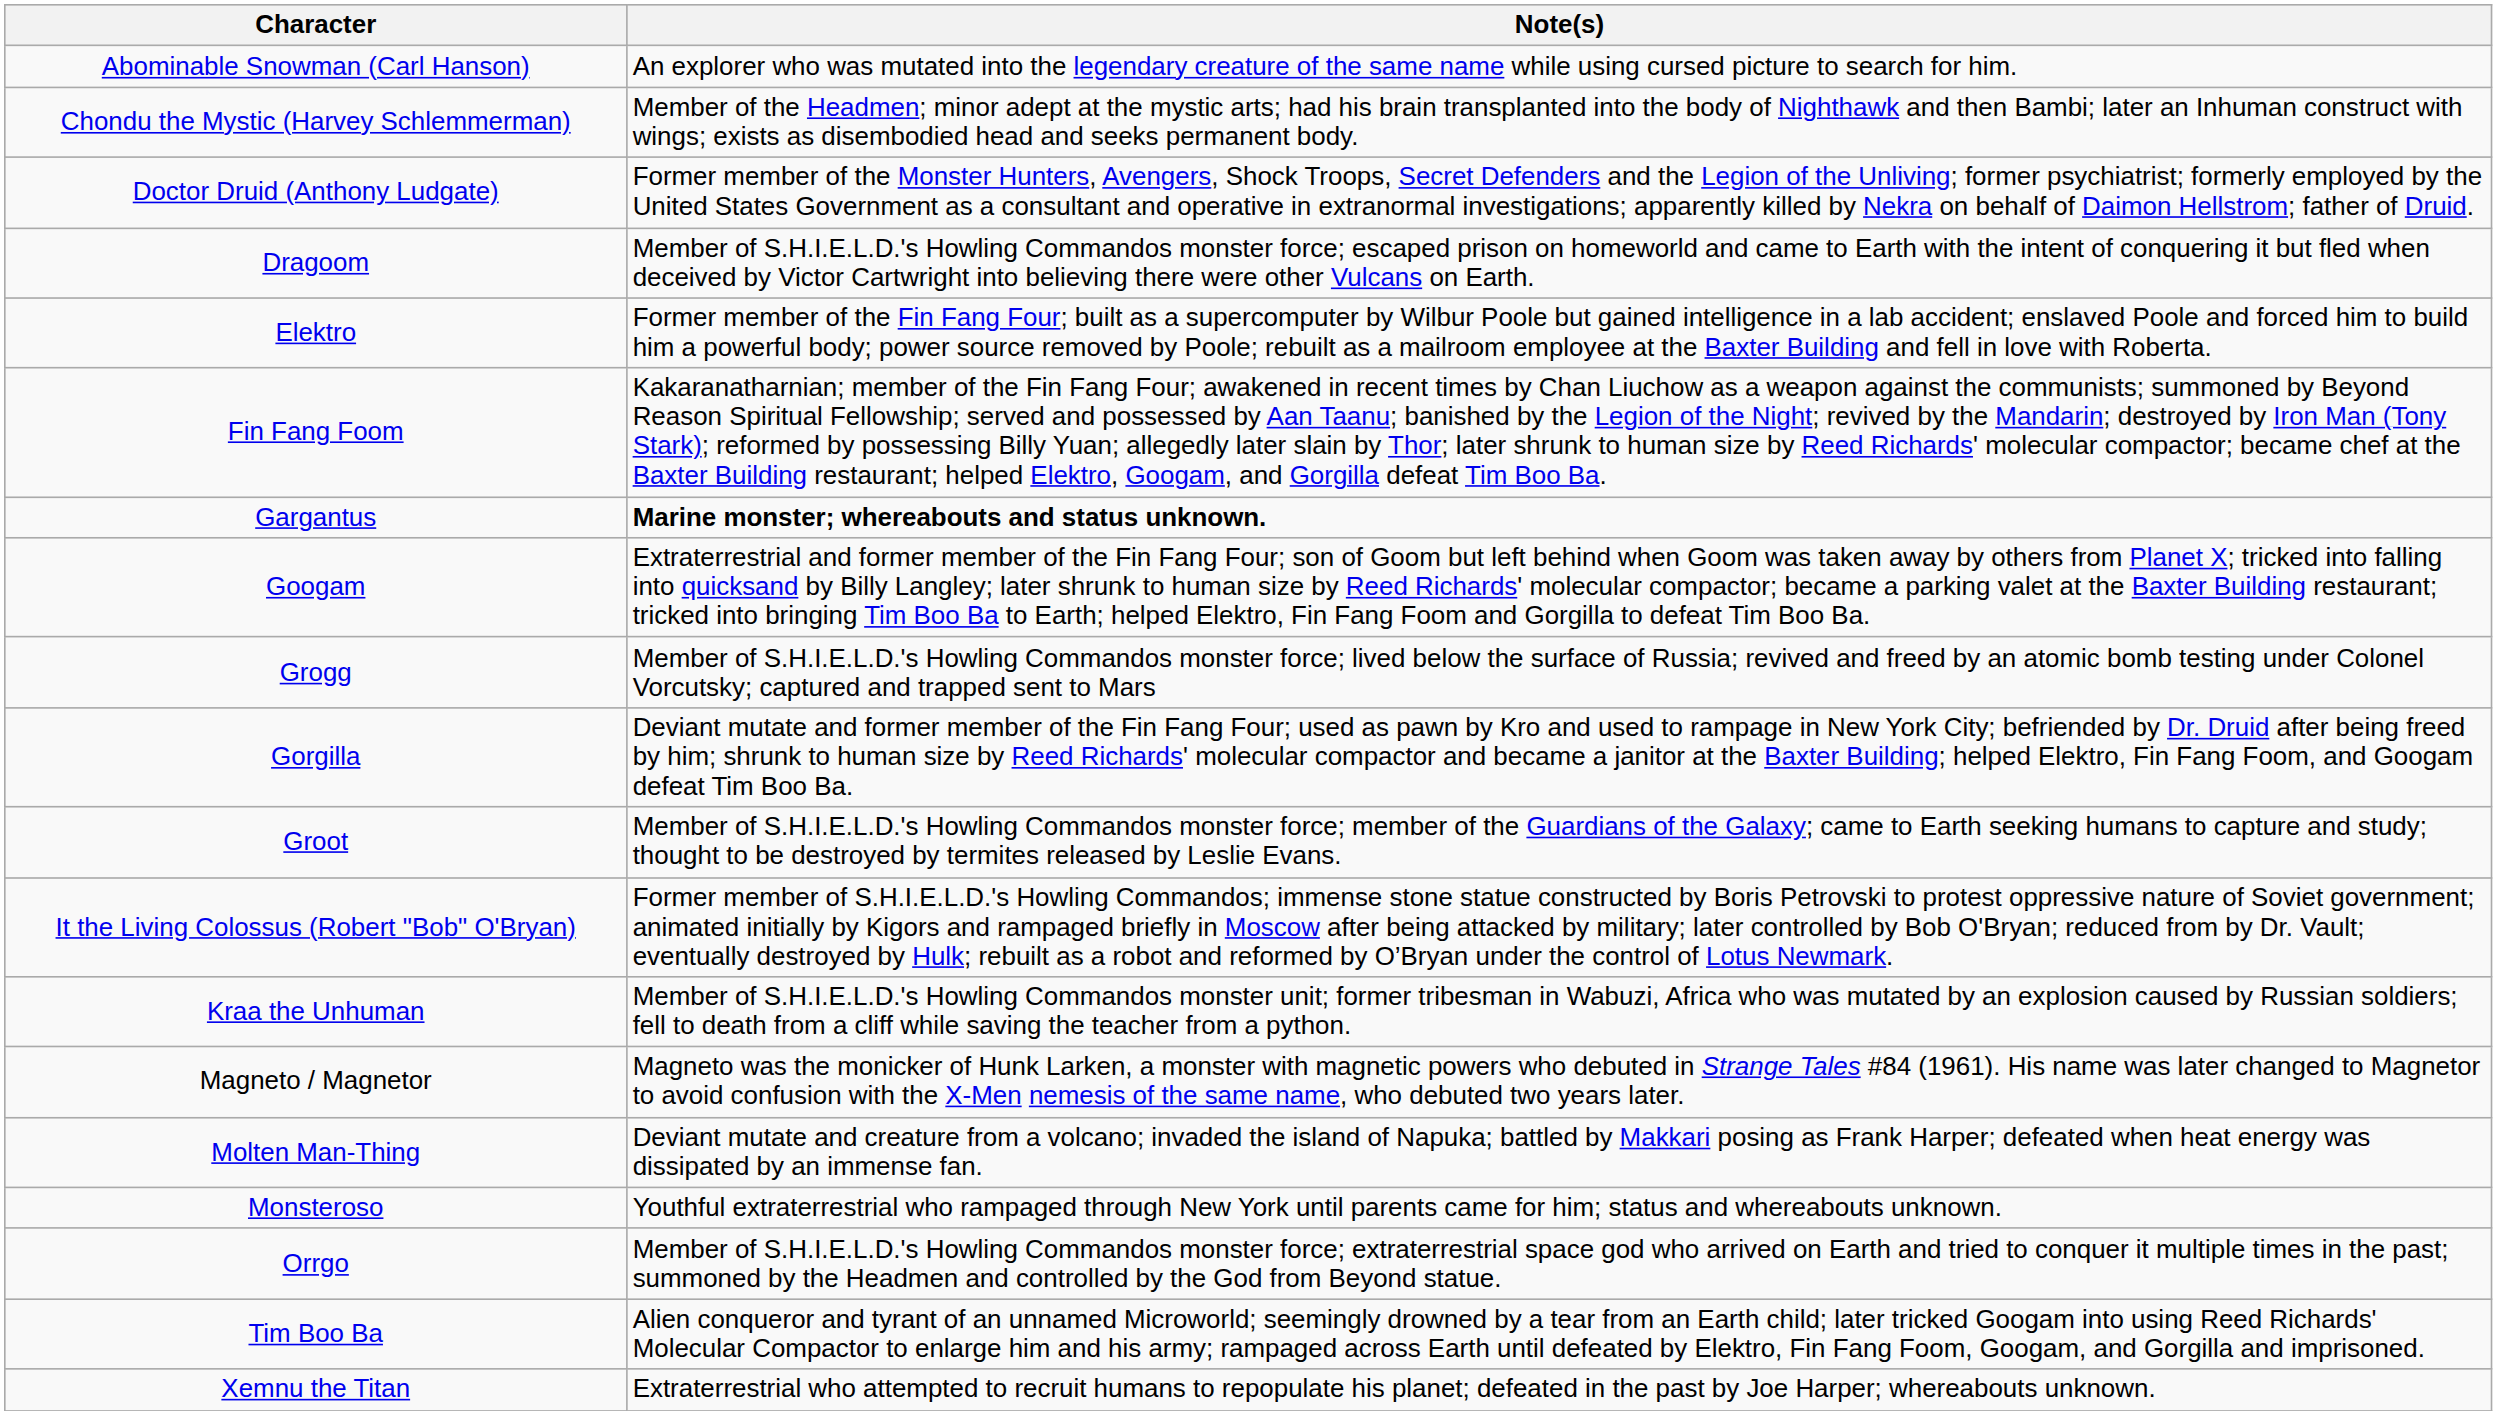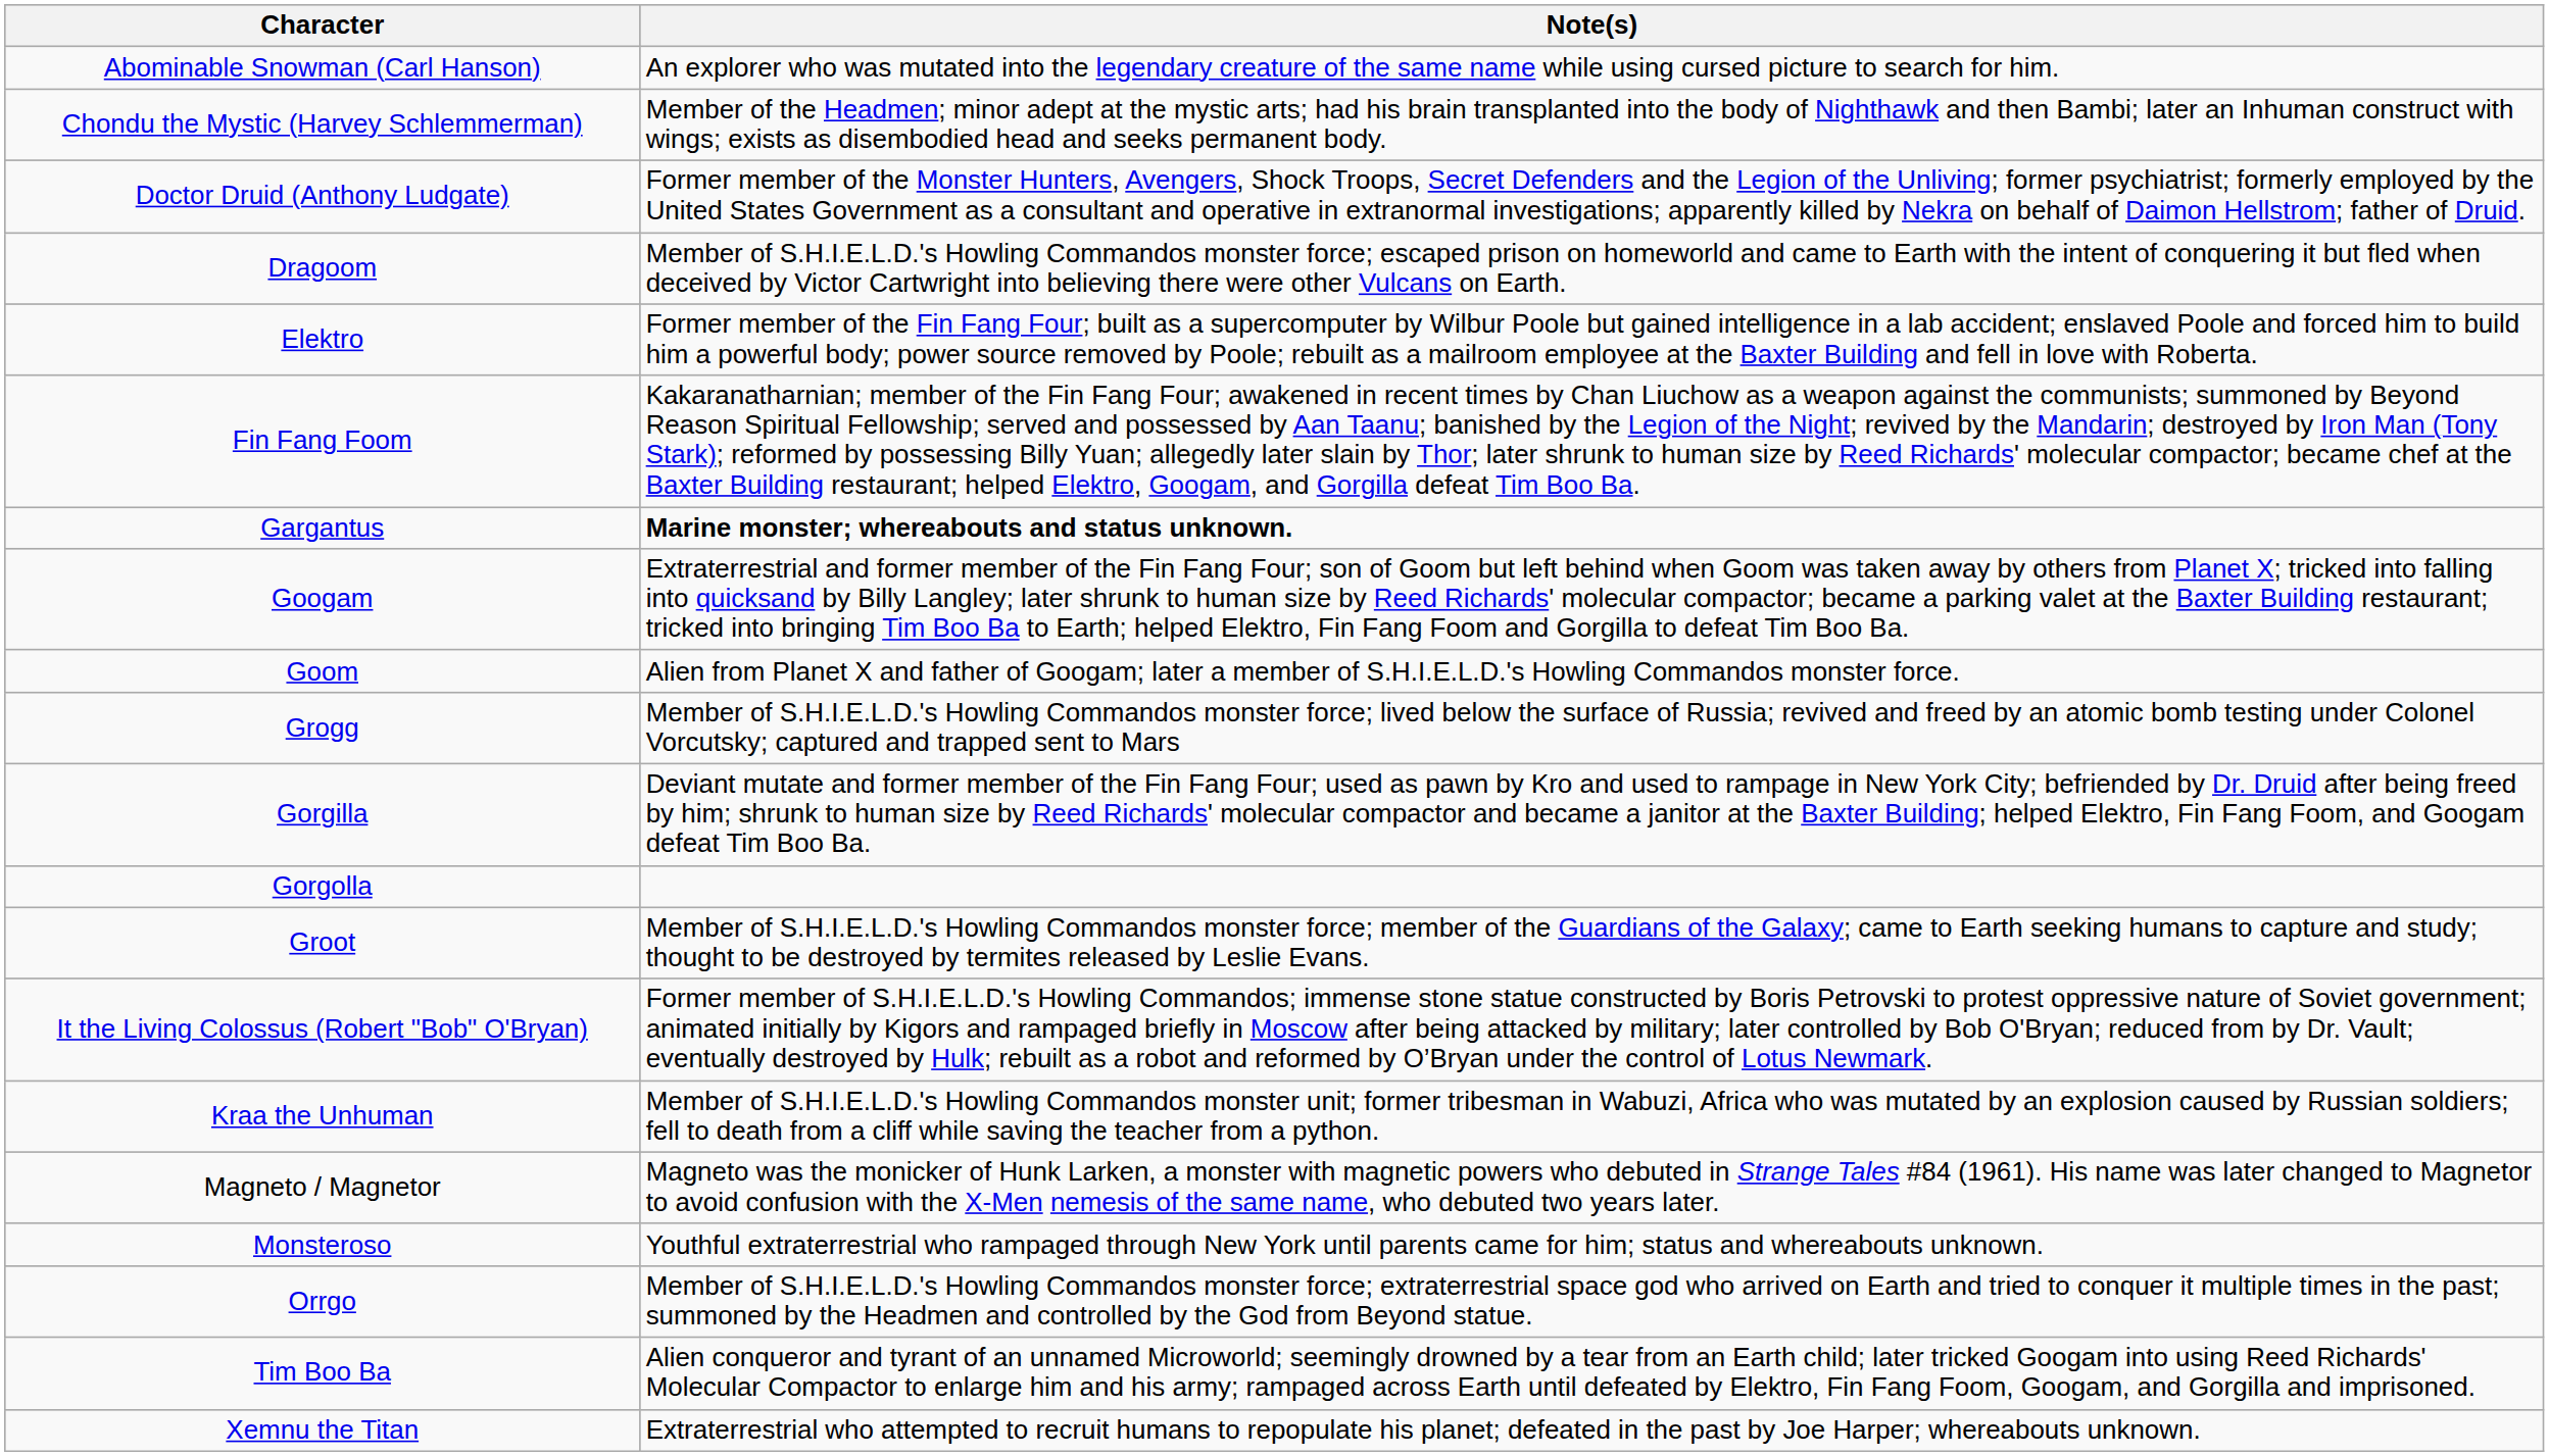 <table class="wikitable sortable" style="width:97%;">
 <tr>
 <th width=25%>Character</th>
 <th width=80%>Note(s)</th>
 </tr>
 <tr>
 <td align=center><a href='#'>Abominable Snowman (Carl Hanson)</a></td>
 <td>An explorer who was mutated into the <a href='#'>legendary creature of the same name</a> while using cursed picture to search for him.</td>
 </tr>
 <tr>
 <td align=center><a href='#'>Chondu the Mystic (Harvey Schlemmerman)</a></td>
 <td>Member of the <a href='#'>Headmen</a>; minor adept at the mystic arts; had his brain transplanted into the body of <a href='#'>Nighthawk</a> and then Bambi; later an Inhuman construct with wings; exists as disembodied head and seeks permanent body.</td>
 </tr>
 <tr>
 <td align=center><a href='#'>Doctor Druid (Anthony Ludgate)</a></td>
 <td>Former member of the <a href='#'>Monster Hunters</a>, <a href='#'>Avengers</a>, Shock Troops, <a href='#'>Secret Defenders</a> and the <a href='#'>Legion of the Unliving</a>; former psychiatrist; formerly employed by the United States Government as a consultant and operative in extranormal investigations; apparently killed by <a href='#'>Nekra</a> on behalf of <a href='#'>Daimon Hellstrom</a>; father of <a href='#'>Druid</a>.</td>
 </tr>
 <tr>
 <td align=center><a href='#'>Dragoom</a></td>
 <td>Member of S.H.I.E.L.D.'s Howling Commandos monster force; escaped prison on homeworld and came to Earth with the intent of conquering it but fled when deceived by Victor Cartwright into believing there were other <a href='#'>Vulcans</a> on Earth.</td>
 </tr>
 <tr>
 <td align=center><a href='#'>Elektro</a></td>
 <td>Former member of the <a href='#'>Fin Fang Four</a>; built as a supercomputer by Wilbur Poole but gained intelligence in a lab accident; enslaved Poole and forced him to build him a powerful body; power source removed by Poole; rebuilt as a mailroom employee at the <a href='#'>Baxter Building</a> and fell in love with Roberta.</td>
 </tr>
 <tr>
 <td align=center><a href='#'>Fin Fang Foom</a></td>
 <td>Kakaranatharnian; member of the Fin Fang Four; awakened in recent times by Chan Liuchow as a weapon against the communists; summoned by Beyond Reason Spiritual Fellowship; served and possessed by <a href='#'>Aan Taanu</a>; banished by the <a href='#'>Legion of the Night</a>; revived by the <a href='#'>Mandarin</a>; destroyed by <a href='#'>Iron Man (Tony Stark)</a>; reformed by possessing Billy Yuan; allegedly later slain by <a href='#'>Thor</a>; later shrunk to human size by <a href='#'>Reed Richards</a>' molecular compactor; became chef at the <a href='#'>Baxter Building</a> restaurant; helped <a href='#'>Elektro</a>, <a href='#'>Googam</a>, and <a href='#'>Gorgilla</a> defeat <a href='#'>Tim Boo Ba</a>.</td>
 </tr>
 <tr>
 <td align=center><a href='#'>Gargantus</a></td>
 <td><strong>Marine monster; whereabouts and status unknown.</strong></td>
 </tr>
 <tr>
 <td align=center><a href='#'>Googam</a></td>
 <td>Extraterrestrial and former member of the Fin Fang Four; son of Goom but left behind when Goom was taken away by others from <a href='#'>Planet X</a>; tricked into falling into <a href='#'>quicksand</a> by Billy Langley; later shrunk to human size by <a href='#'>Reed Richards</a>' molecular compactor; became a parking valet at the <a href='#'>Baxter Building</a> restaurant; tricked into bringing <a href='#'>Tim Boo Ba</a> to Earth; helped Elektro, Fin Fang Foom and Gorgilla to defeat Tim Boo Ba.</td>
 </tr>
 <tr>
+<td align=center><a href='#'>Goom</a></td>
+<td>Alien from Planet X and father of Googam; later a member of S.H.I.E.L.D.'s Howling Commandos monster force.</td>
+</tr>
+<tr>
 <td align=center><a href='#'>Grogg</a></td>
 <td>Member of S.H.I.E.L.D.'s Howling Commandos monster force; lived below the surface of Russia; revived and freed by an atomic bomb testing under Colonel Vorcutsky; captured and trapped sent to Mars</td>
 </tr>
 <tr>
 <td align=center><a href='#'>Gorgilla</a></td>
 <td>Deviant mutate and former member of the Fin Fang Four; used as pawn by Kro and used to rampage in New York City; befriended by <a href='#'>Dr. Druid</a> after being freed by him; shrunk to human size by <a href='#'>Reed Richards</a>' molecular compactor and became a janitor at the <a href='#'>Baxter Building</a>; helped Elektro, Fin Fang Foom, and Googam defeat Tim Boo Ba.</td>
+</tr>
+<tr>
+<td align=center><a href='#'>Gorgolla</a></td>
+<td></td>
 </tr>
 <tr>
 <td align=center><a href='#'>Groot</a></td>
 <td>Member of S.H.I.E.L.D.'s Howling Commandos monster force; member of the <a href='#'>Guardians of the Galaxy</a>; came to Earth seeking humans to capture and study; thought to be destroyed by termites released by Leslie Evans.</td>
 </tr>
 <tr>
 <td align=center><a href='#'>It the Living Colossus (Robert "Bob" O'Bryan)</a></td>
 <td>Former member of S.H.I.E.L.D.'s Howling Commandos; immense stone statue constructed by Boris Petrovski to protest oppressive nature of Soviet government; animated initially by Kigors and rampaged briefly in <a href='#'>Moscow</a> after being attacked by military; later controlled by Bob O'Bryan; reduced from  by Dr. Vault; eventually destroyed by <a href='#'>Hulk</a>; rebuilt as a robot and reformed by O’Bryan under the control of <a href='#'>Lotus Newmark</a>.</td>
 </tr>
 <tr>
 <td align=center><a href='#'>Kraa the Unhuman</a></td>
 <td>Member of S.H.I.E.L.D.'s Howling Commandos monster unit; former tribesman in Wabuzi, Africa who was mutated by an explosion caused by Russian soldiers; fell to death from a cliff while saving the teacher from a python.</td>
 </tr>
 <tr>
 <td align=center>Magneto / Magnetor</td>
 <td>Magneto was the monicker of Hunk Larken, a monster with magnetic powers who debuted in <em><a href='#'>Strange Tales</a></em> #84 (1961). His name was later changed to Magnetor to avoid confusion with the <a href='#'>X-Men</a> <a href='#'>nemesis of the same name</a>, who debuted two years later.</td>
 </tr>
 <tr>
-<td align=center><a href='#'>Molten Man-Thing</a></td>
-<td>Deviant mutate and creature from a volcano; invaded the island of Napuka; battled by <a href='#'>Makkari</a> posing as Frank Harper; defeated when heat energy was dissipated by an immense fan.</td>
-</tr>
-<tr>
 <td align=center><a href='#'>Monsteroso</a></td>
 <td>Youthful extraterrestrial who rampaged through New York until parents came for him; status and whereabouts unknown.</td>
 </tr>
 <tr>
 <td align=center><a href='#'>Orrgo</a></td>
 <td>Member of S.H.I.E.L.D.'s Howling Commandos monster force; extraterrestrial space god who arrived on Earth and tried to conquer it multiple times in the past; summoned by the Headmen and controlled by the God from Beyond statue.</td>
 </tr>
 <tr>
 <td align=center><a href='#'>Tim Boo Ba</a></td>
 <td>Alien conqueror and tyrant of an unnamed Microworld; seemingly drowned by a tear from an Earth child; later tricked Googam into using Reed Richards' Molecular Compactor to enlarge him and his army; rampaged across Earth until defeated by Elektro, Fin Fang Foom, Googam, and Gorgilla and imprisoned.</td>
 </tr>
 <tr>
 <td align=center><a href='#'>Xemnu the Titan</a></td>
 <td>Extraterrestrial who attempted to recruit humans to repopulate his planet; defeated in the past by Joe Harper; whereabouts unknown.</td>
 </tr>
 </table>
